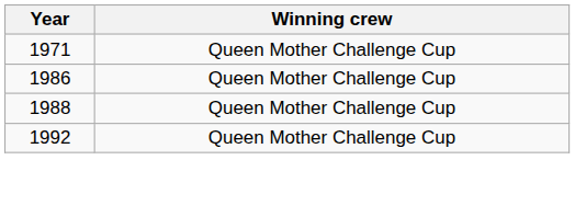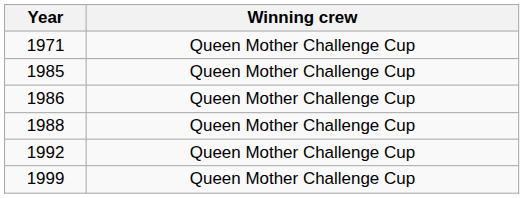 <table class="wikitable" style="text-align:center">
 <tr>
 <th width=70>Year</th>
 <th width=400>Winning crew</th>
 </tr>
 <tr>
 <td>1971</td>
+<td>Queen Mother Challenge Cup</td>
+</tr>
+<tr>
+<td>1985</td>
 <td>Queen Mother Challenge Cup</td>
 </tr>
 <tr>
 <td>1986</td>
 <td>Queen Mother Challenge Cup</td>
 </tr>
 <tr>
 <td>1988</td>
 <td>Queen Mother Challenge Cup</td>
 </tr>
 <tr>
 <td>1992</td>
 <td>Queen Mother Challenge Cup</td>
 </tr>
+<tr>
+<td>1999</td>
+<td>Queen Mother Challenge Cup</td>
+</tr>
 </table>
